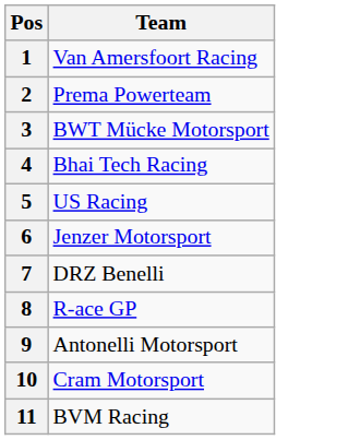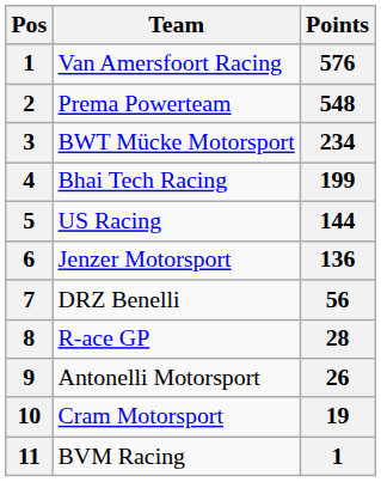 <table class="wikitable" style="font-size: 85%;">
 <tr>
 <th>Pos</th>
 <th>Team</th>
+<th>Points</th>
 </tr>
 <tr>
 <th>1</th>
 <td> <a href='#'>Van Amersfoort Racing</a></td>
+<th>576</th>
 </tr>
 <tr>
 <th>2</th>
 <td> <a href='#'>Prema Powerteam</a></td>
+<th>548</th>
 </tr>
 <tr>
 <th>3</th>
 <td> <a href='#'>BWT Mücke Motorsport</a></td>
+<th>234</th>
 </tr>
 <tr>
 <th>4</th>
 <td> <a href='#'>Bhai Tech Racing</a></td>
+<th>199</th>
 </tr>
 <tr>
 <th>5</th>
 <td> <a href='#'>US Racing</a></td>
+<th>144</th>
 </tr>
 <tr>
 <th>6</th>
 <td> <a href='#'>Jenzer Motorsport</a></td>
+<th>136</th>
 </tr>
 <tr>
 <th>7</th>
 <td> DRZ Benelli</td>
+<th>56</th>
 </tr>
 <tr>
 <th>8</th>
 <td> <a href='#'>R-ace GP</a></td>
+<th>28</th>
 </tr>
 <tr>
 <th>9</th>
 <td> Antonelli Motorsport</td>
+<th>26</th>
 </tr>
 <tr>
 <th>10</th>
 <td> <a href='#'>Cram Motorsport</a></td>
+<th>19</th>
 </tr>
 <tr>
 <th>11</th>
 <td> BVM Racing</td>
+<th>1</th>
 </tr>
 </table>
